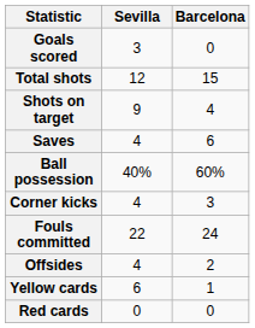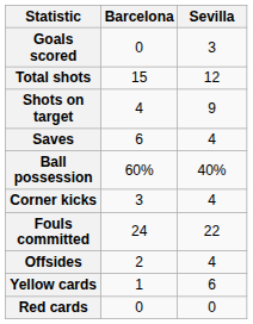 <table class="wikitable plainrowheaders" style="text-align:center">
 <tr>
 <th scope="col" style="width:100px">Statistic</th>
+<th scope="col" style="width:70px">Barcelona</th>
 <th scope="col" style="width:70px">Sevilla</th>
-<th scope="col" style="width:70px">Barcelona</th>
 </tr>
 <tr>
 <th scope=row>Goals scored</th>
+<td>0</td>
 <td>3</td>
-<td>0</td>
 </tr>
 <tr>
 <th scope=row>Total shots</th>
+<td>15</td>
 <td>12</td>
-<td>15</td>
 </tr>
 <tr>
 <th scope=row>Shots on target</th>
+<td>4</td>
 <td>9</td>
+</tr>
+<tr>
+<th scope=row>Saves</th>
+<td>6</td>
 <td>4</td>
 </tr>
 <tr>
-<th scope=row>Saves</th>
-<td>4</td>
-<td>6</td>
-</tr>
-<tr>
 <th scope=row>Ball possession</th>
+<td>60%</td>
 <td>40%</td>
-<td>60%</td>
 </tr>
 <tr>
 <th scope=row>Corner kicks</th>
+<td>3</td>
 <td>4</td>
-<td>3</td>
 </tr>
 <tr>
 <th scope=row>Fouls committed</th>
+<td>24</td>
 <td>22</td>
-<td>24</td>
 </tr>
 <tr>
 <th scope=row>Offsides</th>
+<td>2</td>
 <td>4</td>
-<td>2</td>
 </tr>
 <tr>
 <th scope=row>Yellow cards</th>
+<td>1</td>
 <td>6</td>
-<td>1</td>
 </tr>
 <tr>
 <th scope=row>Red cards</th>
 <td>0</td>
 <td>0</td>
 </tr>
 </table>
